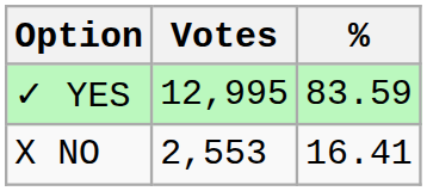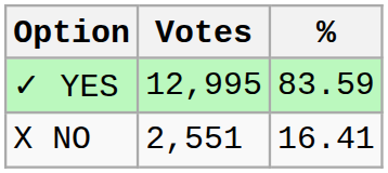 <table class="wikitable">
 <tr>
 <th>Option</th>
 <th>Votes</th>
 <th>%</th>
 </tr>
 <tr>
 <td style=background:#bbf8be>✓ YES</td>
 <td style=background:#bbf8be>12,995</td>
 <td style=background:#bbf8be>83.59</td>
 </tr>
 <tr>
 <td>X NO</td>
-<td>2,553</td>
+<td>2,551</td>
 <td>16.41</td>
 </tr>
 </table>
